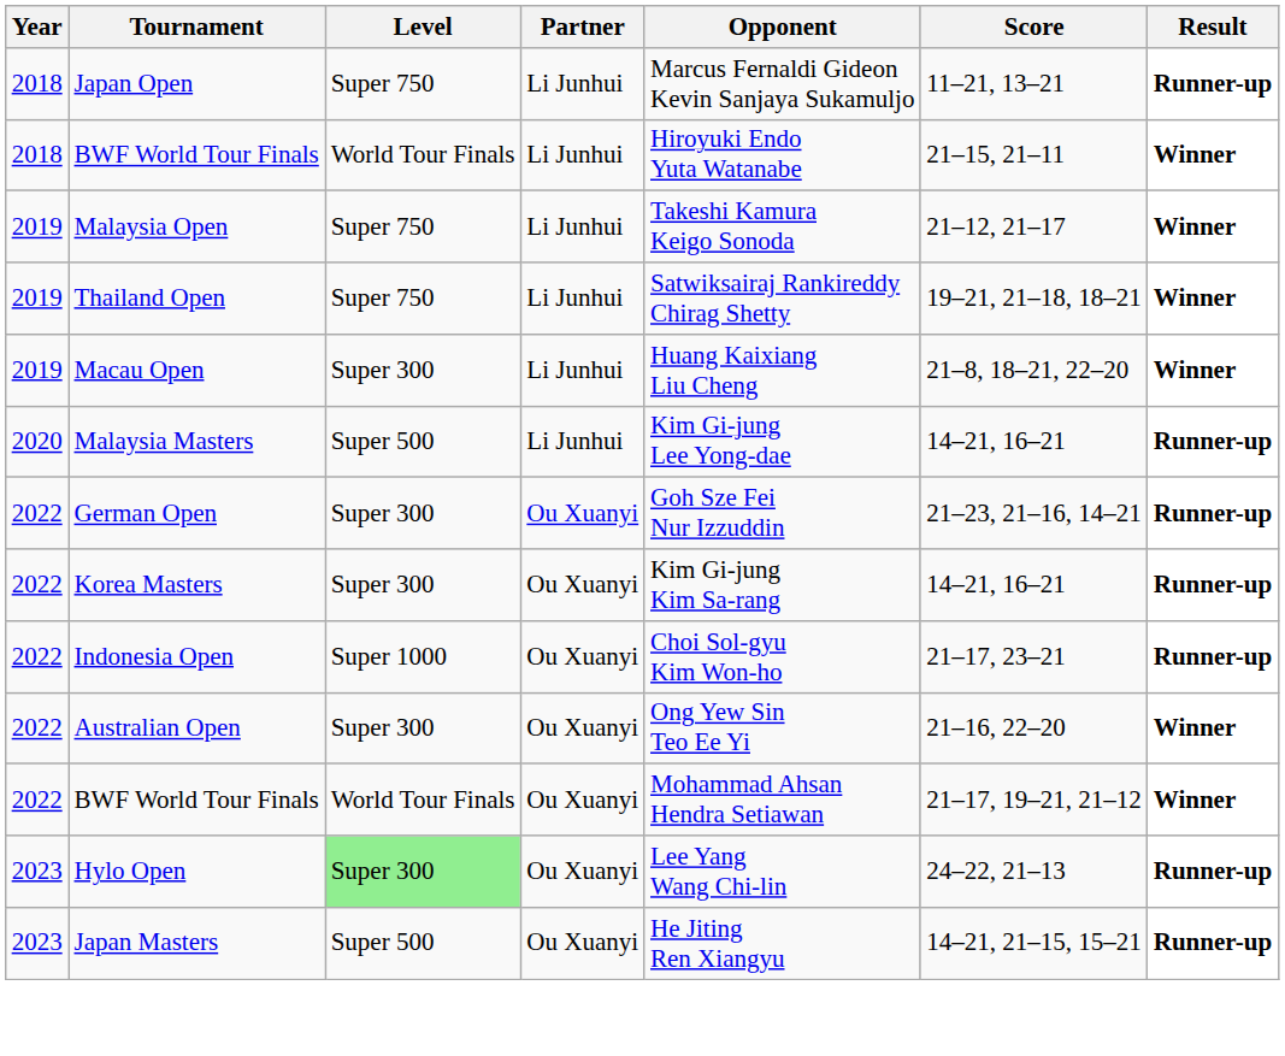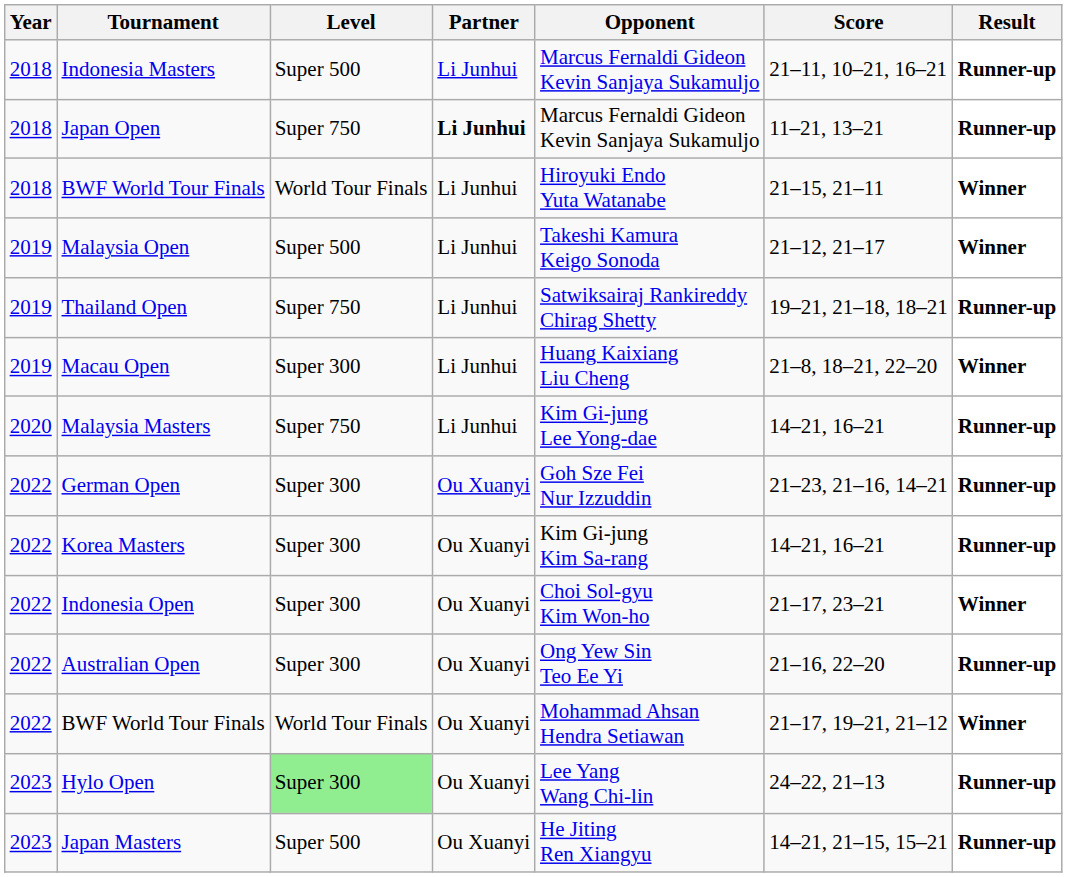 <table class="sortable wikitable" style="font-size: 90%;">
 <tr>
 <th>Year</th>
 <th>Tournament</th>
 <th>Level</th>
 <th>Partner</th>
 <th>Opponent</th>
 <th>Score</th>
 <th>Result</th>
 </tr>
 <tr>
 <td align="center"><a href='#'>2018</a></td>
+<td align="left"><a href='#'>Indonesia Masters</a></td>
+<td align="left">Super 500</td>
+<td align="left"> <a href='#'>Li Junhui</a></td>
+<td align="left"> <a href='#'>Marcus Fernaldi Gideon</a><br> <a href='#'>Kevin Sanjaya Sukamuljo</a></td>
+<td align="left">21–11, 10–21, 16–21</td>
+<td style="text-align:left; background:white"> <strong>Runner-up</strong></td>
+</tr>
+<tr>
+<td align="center"><a href='#'>2018</a></td>
 <td align="left"><a href='#'>Japan Open</a></td>
 <td align="left">Super 750</td>
-<td align="left"> Li Junhui</td>
+<td align="left"><strong> Li Junhui</strong></td>
 <td align="left"> Marcus Fernaldi Gideon<br> Kevin Sanjaya Sukamuljo</td>
 <td align="left">11–21, 13–21</td>
 <td style="text-align:left; background:white"> <strong>Runner-up</strong></td>
 </tr>
 <tr>
 <td align="center"><a href='#'>2018</a></td>
 <td align="left"><a href='#'>BWF World Tour Finals</a></td>
 <td align="left">World Tour Finals</td>
 <td align="left"> Li Junhui</td>
 <td align="left"> <a href='#'>Hiroyuki Endo</a><br> <a href='#'>Yuta Watanabe</a></td>
 <td align="left">21–15, 21–11</td>
 <td style="text-align:left; background:white"> <strong>Winner</strong></td>
 </tr>
 <tr>
 <td align="center"><a href='#'>2019</a></td>
 <td align="left"><a href='#'>Malaysia Open</a></td>
-<td align="left">Super 750</td>
+<td align="left">Super 500</td>
 <td align="left"> Li Junhui</td>
 <td align="left"> <a href='#'>Takeshi Kamura</a><br> <a href='#'>Keigo Sonoda</a></td>
 <td align="left">21–12, 21–17</td>
 <td style="text-align:left; background:white"> <strong>Winner</strong></td>
 </tr>
 <tr>
 <td align="center"><a href='#'>2019</a></td>
 <td align="left"><a href='#'>Thailand Open</a></td>
 <td align="left">Super 750</td>
 <td align="left"> Li Junhui</td>
 <td align="left"> <a href='#'>Satwiksairaj Rankireddy</a><br> <a href='#'>Chirag Shetty</a></td>
 <td align="left">19–21, 21–18, 18–21</td>
-<td style="text-align:left; background:white"> <strong>Winner</strong></td>
+<td style="text-align:left; background:white"> <strong>Runner-up</strong></td>
 </tr>
 <tr>
 <td align="center"><a href='#'>2019</a></td>
 <td align="left"><a href='#'>Macau Open</a></td>
 <td align="left">Super 300</td>
 <td align="left"> Li Junhui</td>
 <td align="left"> <a href='#'>Huang Kaixiang</a><br> <a href='#'>Liu Cheng</a></td>
 <td align="left">21–8, 18–21, 22–20</td>
 <td style="text-align:left; background:white"> <strong>Winner</strong></td>
 </tr>
 <tr>
 <td align="center"><a href='#'>2020</a></td>
 <td align="left"><a href='#'>Malaysia Masters</a></td>
-<td align="left">Super 500</td>
+<td align="left">Super 750</td>
 <td align="left"> Li Junhui</td>
 <td align="left"> <a href='#'>Kim Gi-jung</a><br> <a href='#'>Lee Yong-dae</a></td>
 <td align="left">14–21, 16–21</td>
 <td style="text-align:left; background:white"> <strong>Runner-up</strong></td>
 </tr>
 <tr>
 <td align="center"><a href='#'>2022</a></td>
 <td align="left"><a href='#'>German Open</a></td>
 <td align="left">Super 300</td>
 <td align="left"> <a href='#'>Ou Xuanyi</a></td>
 <td align="left"> <a href='#'>Goh Sze Fei</a><br> <a href='#'>Nur Izzuddin</a></td>
 <td align="left">21–23, 21–16, 14–21</td>
 <td style="text-align:left; background:white"> <strong>Runner-up</strong></td>
 </tr>
 <tr>
 <td align="center"><a href='#'>2022</a></td>
 <td align="left"><a href='#'>Korea Masters</a></td>
 <td align="left">Super 300</td>
 <td align="left"> Ou Xuanyi</td>
 <td align="left"> Kim Gi-jung<br> <a href='#'>Kim Sa-rang</a></td>
 <td align="left">14–21, 16–21</td>
 <td style="text-align:left; background:white"> <strong>Runner-up</strong></td>
 </tr>
 <tr>
 <td align="center"><a href='#'>2022</a></td>
 <td align="left"><a href='#'>Indonesia Open</a></td>
-<td align="left">Super 1000</td>
+<td align="left">Super 300</td>
 <td align="left"> Ou Xuanyi</td>
 <td align="left"> <a href='#'>Choi Sol-gyu</a><br> <a href='#'>Kim Won-ho</a></td>
 <td align="left">21–17, 23–21</td>
-<td style="text-align:left; background:white"> <strong>Runner-up</strong></td>
+<td style="text-align:left; background:white"> <strong>Winner</strong></td>
 </tr>
 <tr>
 <td align="center"><a href='#'>2022</a></td>
 <td align="left"><a href='#'>Australian Open</a></td>
 <td align="left">Super 300</td>
 <td align="left"> Ou Xuanyi</td>
 <td align="left"> <a href='#'>Ong Yew Sin</a><br> <a href='#'>Teo Ee Yi</a></td>
 <td align="left">21–16, 22–20</td>
-<td style="text-align:left; background:white"> <strong>Winner</strong></td>
+<td style="text-align:left; background:white"> <strong>Runner-up</strong></td>
 </tr>
 <tr>
 <td align="center"><a href='#'>2022</a></td>
 <td align="left">BWF World Tour Finals</td>
 <td align="left">World Tour Finals</td>
 <td align="left"> Ou Xuanyi</td>
 <td align="left"> <a href='#'>Mohammad Ahsan</a><br> <a href='#'>Hendra Setiawan</a></td>
 <td align="left">21–17, 19–21, 21–12</td>
 <td style="text-align:left; background:white"> <strong>Winner</strong></td>
 </tr>
 <tr>
 <td align="center"><a href='#'>2023</a></td>
 <td align="left"><a href='#'>Hylo Open</a></td>
 <td align="left" style="background: lightgreen;">Super 300</td>
 <td align="left"> Ou Xuanyi</td>
 <td align="left"> <a href='#'>Lee Yang</a><br> <a href='#'>Wang Chi-lin</a></td>
 <td align="left">24–22, 21–13</td>
 <td style="text-align:left; background:white"> <strong>Runner-up</strong></td>
 </tr>
 <tr>
 <td align="center"><a href='#'>2023</a></td>
 <td align="left"><a href='#'>Japan Masters</a></td>
 <td align="left">Super 500</td>
 <td align="left"> Ou Xuanyi</td>
 <td align="left"> <a href='#'>He Jiting</a><br> <a href='#'>Ren Xiangyu</a></td>
 <td align="left">14–21, 21–15, 15–21</td>
 <td style="text-align:left; background:white"> <strong>Runner-up</strong></td>
 </tr>
 </table>
